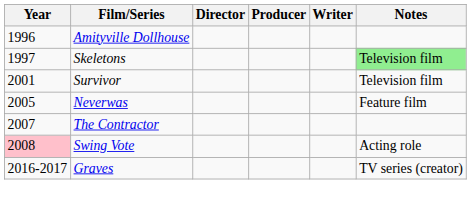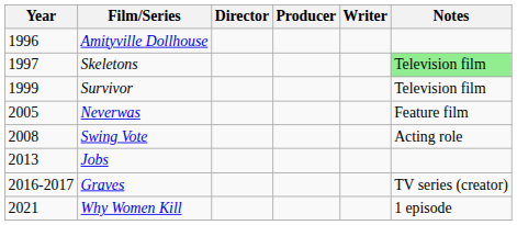 <table class="wikitable">
 <tr>
 <th>Year</th>
 <th>Film/Series</th>
 <th>Director</th>
 <th>Producer</th>
 <th>Writer</th>
 <th>Notes</th>
 </tr>
 <tr>
 <td>1996</td>
 <td><em><a href='#'>Amityville Dollhouse</a></em></td>
 <td></td>
 <td></td>
 <td></td>
 <td></td>
 </tr>
 <tr>
 <td>1997</td>
 <td><em>Skeletons</em></td>
 <td></td>
 <td></td>
 <td></td>
 <td style="background: lightgreen;">Television film</td>
 </tr>
 <tr>
-<td>2001</td>
+<td>1999</td>
 <td><em>Survivor</em></td>
 <td></td>
 <td></td>
 <td></td>
 <td>Television film</td>
 </tr>
 <tr>
 <td>2005</td>
 <td><em><a href='#'>Neverwas</a></em></td>
 <td></td>
 <td></td>
 <td></td>
 <td>Feature film</td>
 </tr>
 <tr>
-<td>2007</td>
-<td><em><a href='#'>The Contractor</a></em></td>
-<td></td>
-<td></td>
-<td></td>
-<td></td>
-</tr>
-<tr>
-<td style="background: pink;">2008</td>
+<td>2008</td>
 <td><em><a href='#'>Swing Vote</a></em></td>
 <td></td>
 <td></td>
 <td></td>
 <td>Acting role</td>
+</tr>
+<tr>
+<td>2013</td>
+<td><em><a href='#'>Jobs</a></em></td>
+<td></td>
+<td></td>
+<td></td>
+<td></td>
 </tr>
 <tr>
 <td>2016-2017</td>
 <td><em><a href='#'>Graves</a></em></td>
 <td></td>
 <td></td>
 <td></td>
 <td>TV series (creator)</td>
 </tr>
+<tr>
+<td>2021</td>
+<td><em><a href='#'>Why Women Kill</a></em></td>
+<td></td>
+<td></td>
+<td></td>
+<td>1 episode</td>
+</tr>
 </table>
